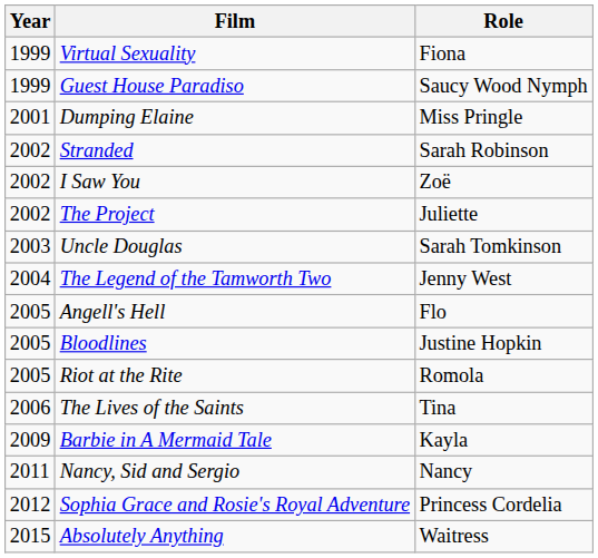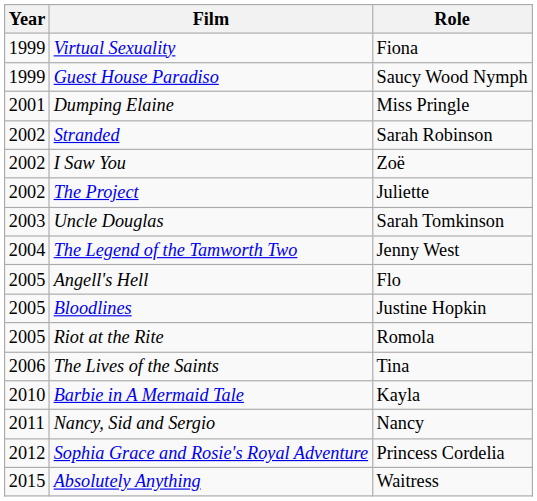 <table class="wikitable">
 <tr>
 <th>Year</th>
 <th>Film</th>
 <th>Role</th>
 </tr>
 <tr>
 <td>1999</td>
 <td><em><a href='#'>Virtual Sexuality</a></em></td>
 <td>Fiona</td>
 </tr>
 <tr>
 <td>1999</td>
 <td><em><a href='#'>Guest House Paradiso</a></em></td>
 <td>Saucy Wood Nymph</td>
 </tr>
 <tr>
 <td>2001</td>
 <td><em>Dumping Elaine</em></td>
 <td>Miss Pringle</td>
 </tr>
 <tr>
 <td>2002</td>
 <td><em><a href='#'>Stranded</a></em></td>
 <td>Sarah Robinson</td>
 </tr>
 <tr>
 <td>2002</td>
 <td><em>I Saw You</em></td>
 <td>Zoë</td>
 </tr>
 <tr>
 <td>2002</td>
 <td><em><a href='#'>The Project</a></em></td>
 <td>Juliette</td>
 </tr>
 <tr>
 <td>2003</td>
 <td><em>Uncle Douglas</em></td>
 <td>Sarah Tomkinson</td>
 </tr>
 <tr>
 <td>2004</td>
 <td><em><a href='#'>The Legend of the Tamworth Two</a></em></td>
 <td>Jenny West</td>
 </tr>
 <tr>
 <td>2005</td>
 <td><em>Angell's Hell</em></td>
 <td>Flo</td>
 </tr>
 <tr>
 <td>2005</td>
 <td><em><a href='#'>Bloodlines</a></em></td>
 <td>Justine Hopkin</td>
 </tr>
 <tr>
 <td>2005</td>
 <td><em>Riot at the Rite</em></td>
 <td>Romola</td>
 </tr>
 <tr>
 <td>2006</td>
 <td><em>The Lives of the Saints</em></td>
 <td>Tina</td>
 </tr>
 <tr>
-<td>2009</td>
+<td>2010</td>
 <td><em><a href='#'>Barbie in A Mermaid Tale</a></em></td>
 <td>Kayla</td>
 </tr>
 <tr>
 <td>2011</td>
 <td><em>Nancy, Sid and Sergio</em></td>
 <td>Nancy</td>
 </tr>
 <tr>
 <td>2012</td>
 <td><em><a href='#'>Sophia Grace and Rosie's Royal Adventure</a></em></td>
 <td>Princess Cordelia</td>
 </tr>
 <tr>
 <td>2015</td>
 <td><em><a href='#'>Absolutely Anything</a></em></td>
 <td>Waitress</td>
 </tr>
 </table>
